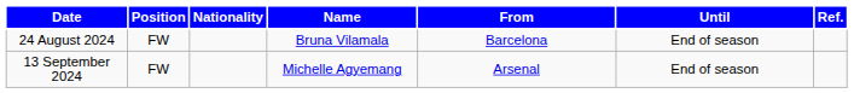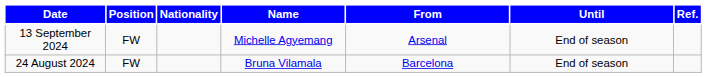 <table class="wikitable" style="text-align:center; font-size:90%; ">
 <tr>
 <th style="background:#0000FF;color:white;border:2px solid #ffffff; width:120px;">Date</th>
 <th style="background:#0000FF;color:white;border:2px solid #ffffff; width:50px;">Position</th>
 <th style="background:#0000FF;color:white;border:2px solid #ffffff; width:50px;">Nationality</th>
 <th style="background:#0000FF;color:white;border:2px solid #ffffff; width:150px;">Name</th>
 <th style="background:#0000FF;color:white;border:2px solid #ffffff; width:200px;">From</th>
 <th style="background:#0000FF;color:white;border:2px solid #ffffff; width:200px;">Until</th>
 <th style="background:#0000FF;color:white;border:2px solid #ffffff; width:25px;">Ref.</th>
 </tr>
 <tr>
+<td>13 September 2024</td>
+<td>FW</td>
+<td></td>
+<td><a href='#'>Michelle Agyemang</a></td>
+<td> <a href='#'>Arsenal</a></td>
+<td>End of season</td>
+<td></td>
+</tr>
+<tr>
 <td>24 August 2024</td>
 <td>FW</td>
 <td></td>
 <td><a href='#'>Bruna Vilamala</a></td>
 <td> <a href='#'>Barcelona</a></td>
 <td>End of season</td>
 <td></td>
 </tr>
-<tr>
-<td>13 September 2024</td>
-<td>FW</td>
-<td></td>
-<td><a href='#'>Michelle Agyemang</a></td>
-<td> <a href='#'>Arsenal</a></td>
-<td>End of season</td>
-<td></td>
-</tr>
 </table>
